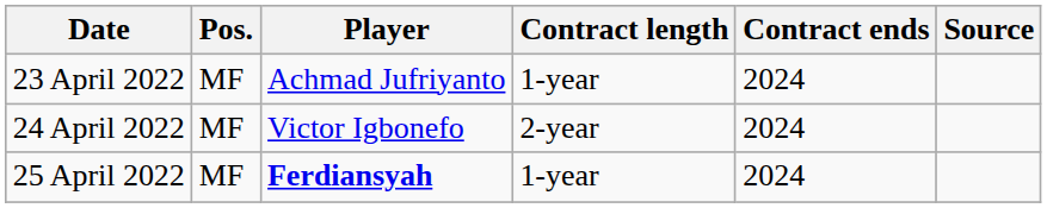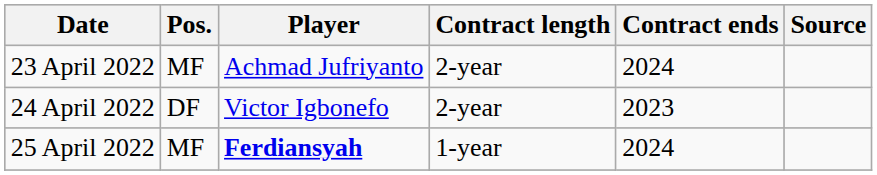 <table class="wikitable">
 <tr>
 <th>Date</th>
 <th>Pos.</th>
 <th>Player</th>
 <th>Contract length</th>
 <th>Contract ends</th>
 <th>Source</th>
 </tr>
 <tr>
 <td>23 April 2022</td>
 <td>MF</td>
 <td> <a href='#'>Achmad Jufriyanto</a></td>
-<td>1-year</td>
+<td>2-year</td>
 <td>2024</td>
 <td align=center></td>
 </tr>
 <tr>
 <td>24 April 2022</td>
-<td>MF</td>
+<td>DF</td>
 <td> <a href='#'>Victor Igbonefo</a></td>
 <td>2-year</td>
-<td>2024</td>
+<td>2023</td>
 <td align=center></td>
 </tr>
 <tr>
 <td>25 April 2022</td>
 <td>MF</td>
 <td><strong> <a href='#'>Ferdiansyah</a></strong></td>
 <td>1-year</td>
 <td>2024</td>
 <td align=center></td>
 </tr>
 </table>
